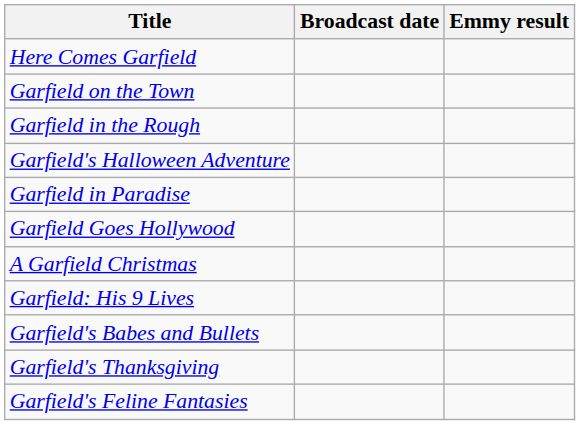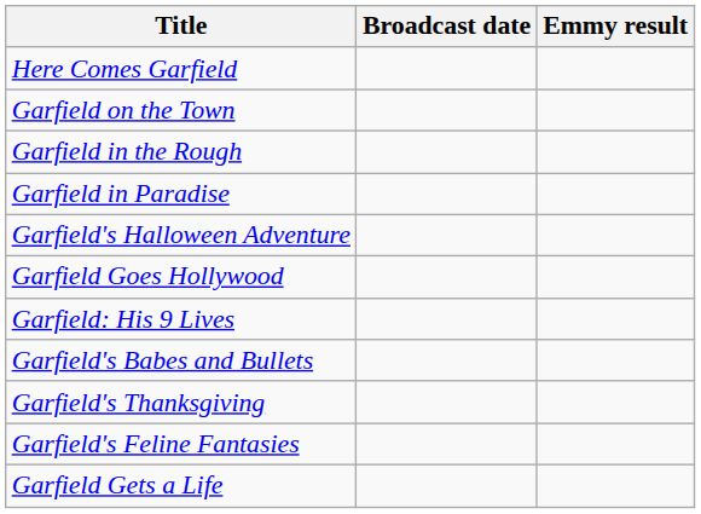 <table class="wikitable">
 <tr>
 <th>Title</th>
 <th>Broadcast date</th>
 <th>Emmy result</th>
 </tr>
 <tr>
 <td><em><a href='#'>Here Comes Garfield</a></em></td>
 <td></td>
 <td></td>
 </tr>
 <tr>
 <td><em><a href='#'>Garfield on the Town</a></em></td>
 <td></td>
 <td></td>
 </tr>
 <tr>
 <td><em><a href='#'>Garfield in the Rough</a></em></td>
 <td></td>
 <td></td>
 </tr>
 <tr>
+<td><em><a href='#'>Garfield in Paradise</a></em></td>
+<td></td>
+<td></td>
+</tr>
+<tr>
 <td><em><a href='#'>Garfield's Halloween Adventure</a></em></td>
 <td></td>
 <td></td>
 </tr>
 <tr>
-<td><em><a href='#'>Garfield in Paradise</a></em></td>
-<td></td>
-<td></td>
-</tr>
-<tr>
 <td><em><a href='#'>Garfield Goes Hollywood</a></em></td>
-<td></td>
-<td></td>
-</tr>
-<tr>
-<td><em><a href='#'>A Garfield Christmas</a></em></td>
 <td></td>
 <td></td>
 </tr>
 <tr>
 <td><em><a href='#'>Garfield: His 9 Lives</a></em></td>
 <td></td>
 <td></td>
 </tr>
 <tr>
 <td><em><a href='#'>Garfield's Babes and Bullets</a></em></td>
 <td></td>
 <td></td>
 </tr>
 <tr>
 <td><em><a href='#'>Garfield's Thanksgiving</a></em></td>
 <td></td>
 <td></td>
 </tr>
 <tr>
 <td><em><a href='#'>Garfield's Feline Fantasies</a></em></td>
 <td></td>
 <td></td>
 </tr>
+<tr>
+<td><em><a href='#'>Garfield Gets a Life</a></em></td>
+<td></td>
+<td></td>
+</tr>
 </table>
